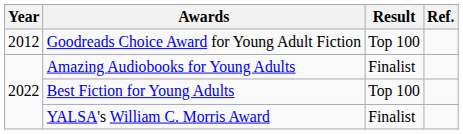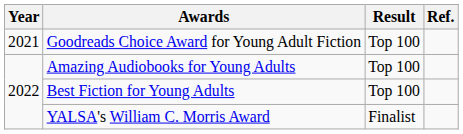 <table class="wikitable sortable">
 <tr>
 <th>Year</th>
 <th>Awards</th>
 <th>Result</th>
 <th>Ref.</th>
 </tr>
 <tr>
-<td>2012</td>
+<td>2021</td>
 <td><a href='#'>Goodreads Choice Award</a> for Young Adult Fiction</td>
 <td>Top 100</td>
 <td></td>
 </tr>
 <tr>
 <td rowspan="3">2022</td>
 <td><a href='#'>Amazing Audiobooks for Young Adults</a></td>
-<td>Finalist</td>
+<td>Top 100</td>
 <td></td>
 </tr>
 <tr>
 <td><a href='#'>Best Fiction for Young Adults</a></td>
 <td>Top 100</td>
 <td></td>
 </tr>
 <tr>
 <td><a href='#'>YALSA</a>'s <a href='#'>William C. Morris Award</a></td>
 <td>Finalist</td>
 <td></td>
 </tr>
 </table>
